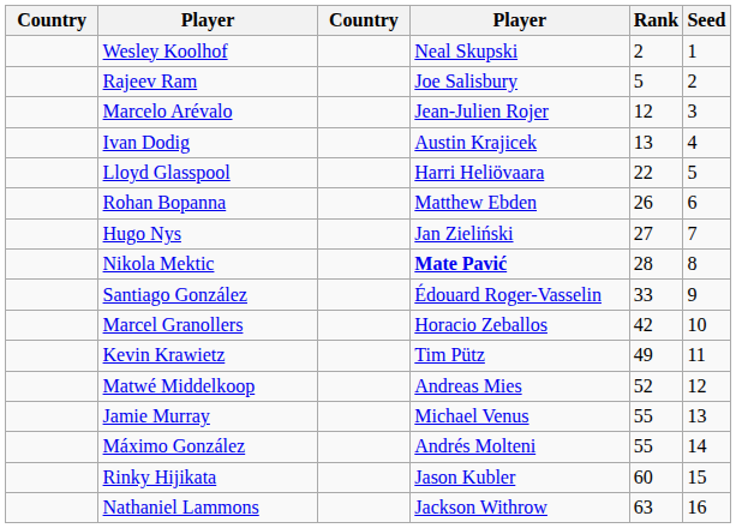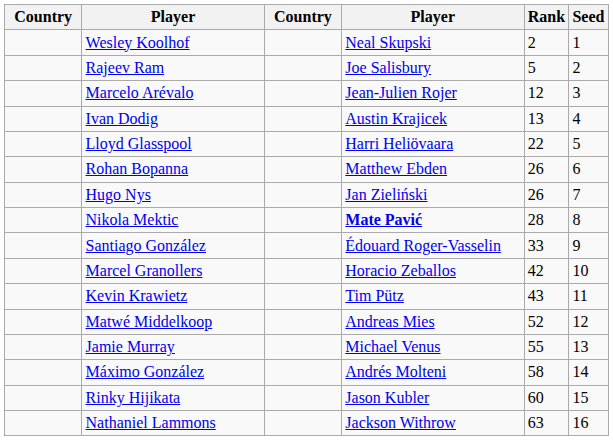 <table class="sortable wikitable">
 <tr>
 <th width="70">Country</th>
 <th width="175">Player</th>
 <th width="70">Country</th>
 <th width="175">Player</th>
 <th>Rank</th>
 <th>Seed</th>
 </tr>
 <tr>
 <td></td>
 <td><a href='#'>Wesley Koolhof</a></td>
 <td></td>
 <td><a href='#'>Neal Skupski</a></td>
 <td>2</td>
 <td>1</td>
 </tr>
 <tr>
 <td></td>
 <td><a href='#'>Rajeev Ram</a></td>
 <td></td>
 <td><a href='#'>Joe Salisbury</a></td>
 <td>5</td>
 <td>2</td>
 </tr>
 <tr>
 <td></td>
 <td><a href='#'>Marcelo Arévalo</a></td>
 <td></td>
 <td><a href='#'>Jean-Julien Rojer</a></td>
 <td>12</td>
 <td>3</td>
 </tr>
 <tr>
 <td></td>
 <td><a href='#'>Ivan Dodig</a></td>
 <td></td>
 <td><a href='#'>Austin Krajicek</a></td>
 <td>13</td>
 <td>4</td>
 </tr>
 <tr>
 <td></td>
 <td><a href='#'>Lloyd Glasspool</a></td>
 <td></td>
 <td><a href='#'>Harri Heliövaara</a></td>
 <td>22</td>
 <td>5</td>
 </tr>
 <tr>
 <td></td>
 <td><a href='#'>Rohan Bopanna</a></td>
 <td></td>
 <td><a href='#'>Matthew Ebden</a></td>
 <td>26</td>
 <td>6</td>
 </tr>
 <tr>
 <td></td>
 <td><a href='#'>Hugo Nys</a></td>
 <td></td>
 <td><a href='#'>Jan Zieliński</a></td>
-<td>27</td>
+<td>26</td>
 <td>7</td>
 </tr>
 <tr>
 <td></td>
 <td><a href='#'>Nikola Mektic</a></td>
 <td></td>
 <td><strong><a href='#'>Mate Pavić</a></strong></td>
 <td>28</td>
 <td>8</td>
 </tr>
 <tr>
 <td></td>
 <td><a href='#'>Santiago González</a></td>
 <td></td>
 <td><a href='#'>Édouard Roger-Vasselin</a></td>
 <td>33</td>
 <td>9</td>
 </tr>
 <tr>
 <td></td>
 <td><a href='#'>Marcel Granollers</a></td>
 <td></td>
 <td><a href='#'>Horacio Zeballos</a></td>
 <td>42</td>
 <td>10</td>
 </tr>
 <tr>
 <td></td>
 <td><a href='#'>Kevin Krawietz</a></td>
 <td></td>
 <td><a href='#'>Tim Pütz</a></td>
-<td>49</td>
+<td>43</td>
 <td>11</td>
 </tr>
 <tr>
 <td></td>
 <td><a href='#'>Matwé Middelkoop</a></td>
 <td></td>
 <td><a href='#'>Andreas Mies</a></td>
 <td>52</td>
 <td>12</td>
 </tr>
 <tr>
 <td></td>
 <td><a href='#'>Jamie Murray</a></td>
 <td></td>
 <td><a href='#'>Michael Venus</a></td>
 <td>55</td>
 <td>13</td>
 </tr>
 <tr>
 <td></td>
 <td><a href='#'>Máximo González</a></td>
 <td></td>
 <td><a href='#'>Andrés Molteni</a></td>
-<td>55</td>
+<td>58</td>
 <td>14</td>
 </tr>
 <tr>
 <td></td>
 <td><a href='#'>Rinky Hijikata</a></td>
 <td></td>
 <td><a href='#'>Jason Kubler</a></td>
 <td>60</td>
 <td>15</td>
 </tr>
 <tr>
 <td></td>
 <td><a href='#'>Nathaniel Lammons</a></td>
 <td></td>
 <td><a href='#'>Jackson Withrow</a></td>
 <td>63</td>
 <td>16</td>
 </tr>
 </table>
